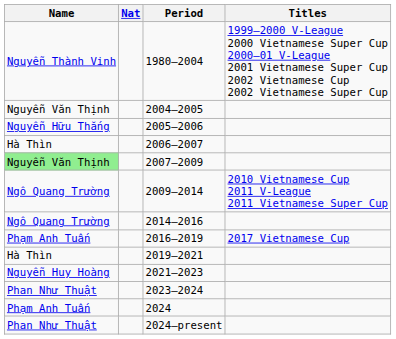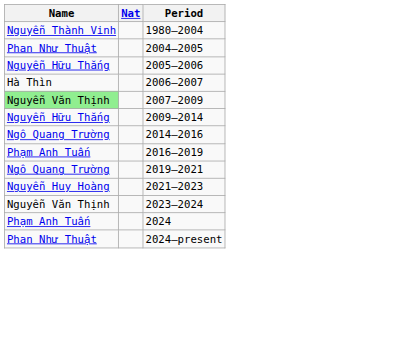 <table class="wikitable" >
 <tr>
 <th>Name</th>
 <th><a href='#'>Nat</a></th>
 <th>Period</th>
-<th>Titles</th>
 </tr>
 <tr>
 <td align=left><a href='#'>Nguyễn Thành Vinh</a></td>
 <td></td>
 <td align=left>1980–2004</td>
-<td><a href='#'>1999–2000 V-League</a><br>2000 Vietnamese Super Cup<br><a href='#'>2000–01 V-League</a><br>2001 Vietnamese Super Cup<br>2002 Vietnamese Cup<br>2002 Vietnamese Super Cup</td>
 </tr>
 <tr>
-<td align=left>Nguyễn Văn Thịnh</td>
+<td align=left><a href='#'>Phan Như Thuật</a></td>
 <td></td>
 <td align=left>2004–2005</td>
-<td></td>
 </tr>
 <tr>
 <td align=left><a href='#'>Nguyễn Hữu Thắng</a></td>
 <td></td>
 <td align=left>2005–2006</td>
-<td></td>
 </tr>
 <tr>
 <td align=left>Hà Thìn</td>
 <td></td>
 <td align=left>2006–2007</td>
-<td></td>
 </tr>
 <tr>
 <td align=left style="background: lightgreen;">Nguyễn Văn Thịnh</td>
 <td></td>
 <td align=left>2007–2009</td>
-<td></td>
 </tr>
 <tr>
-<td align=left><a href='#'>Ngô Quang Trường</a></td>
+<td align=left><a href='#'>Nguyễn Hữu Thắng</a></td>
 <td></td>
 <td align=left>2009–2014</td>
-<td><a href='#'>2010 Vietnamese Cup</a><br><a href='#'>2011 V-League</a><br><a href='#'>2011 Vietnamese Super Cup</a></td>
 </tr>
 <tr>
 <td align=left><a href='#'>Ngô Quang Trường</a></td>
 <td></td>
 <td align=left>2014–2016</td>
-<td></td>
 </tr>
 <tr>
 <td align=left><a href='#'>Phạm Anh Tuấn</a></td>
 <td></td>
 <td align=left>2016–2019</td>
-<td><a href='#'>2017 Vietnamese Cup</a></td>
 </tr>
 <tr>
-<td align=left>Hà Thìn</td>
+<td align=left><a href='#'>Ngô Quang Trường</a></td>
 <td></td>
 <td align=left>2019–2021</td>
-<td></td>
 </tr>
 <tr>
 <td align=left><a href='#'>Nguyễn Huy Hoàng</a></td>
 <td></td>
 <td align=left>2021–2023</td>
-<td></td>
 </tr>
 <tr>
-<td align=left><a href='#'>Phan Như Thuật</a></td>
+<td align=left>Nguyễn Văn Thịnh</td>
 <td></td>
 <td align=left>2023–2024</td>
-<td></td>
 </tr>
 <tr>
 <td align=left><a href='#'>Phạm Anh Tuấn</a></td>
 <td></td>
 <td align=left>2024</td>
-<td></td>
 </tr>
 <tr>
 <td align=left><a href='#'>Phan Như Thuật</a></td>
 <td></td>
 <td align=left>2024–present</td>
-<td></td>
 </tr>
 </table>
